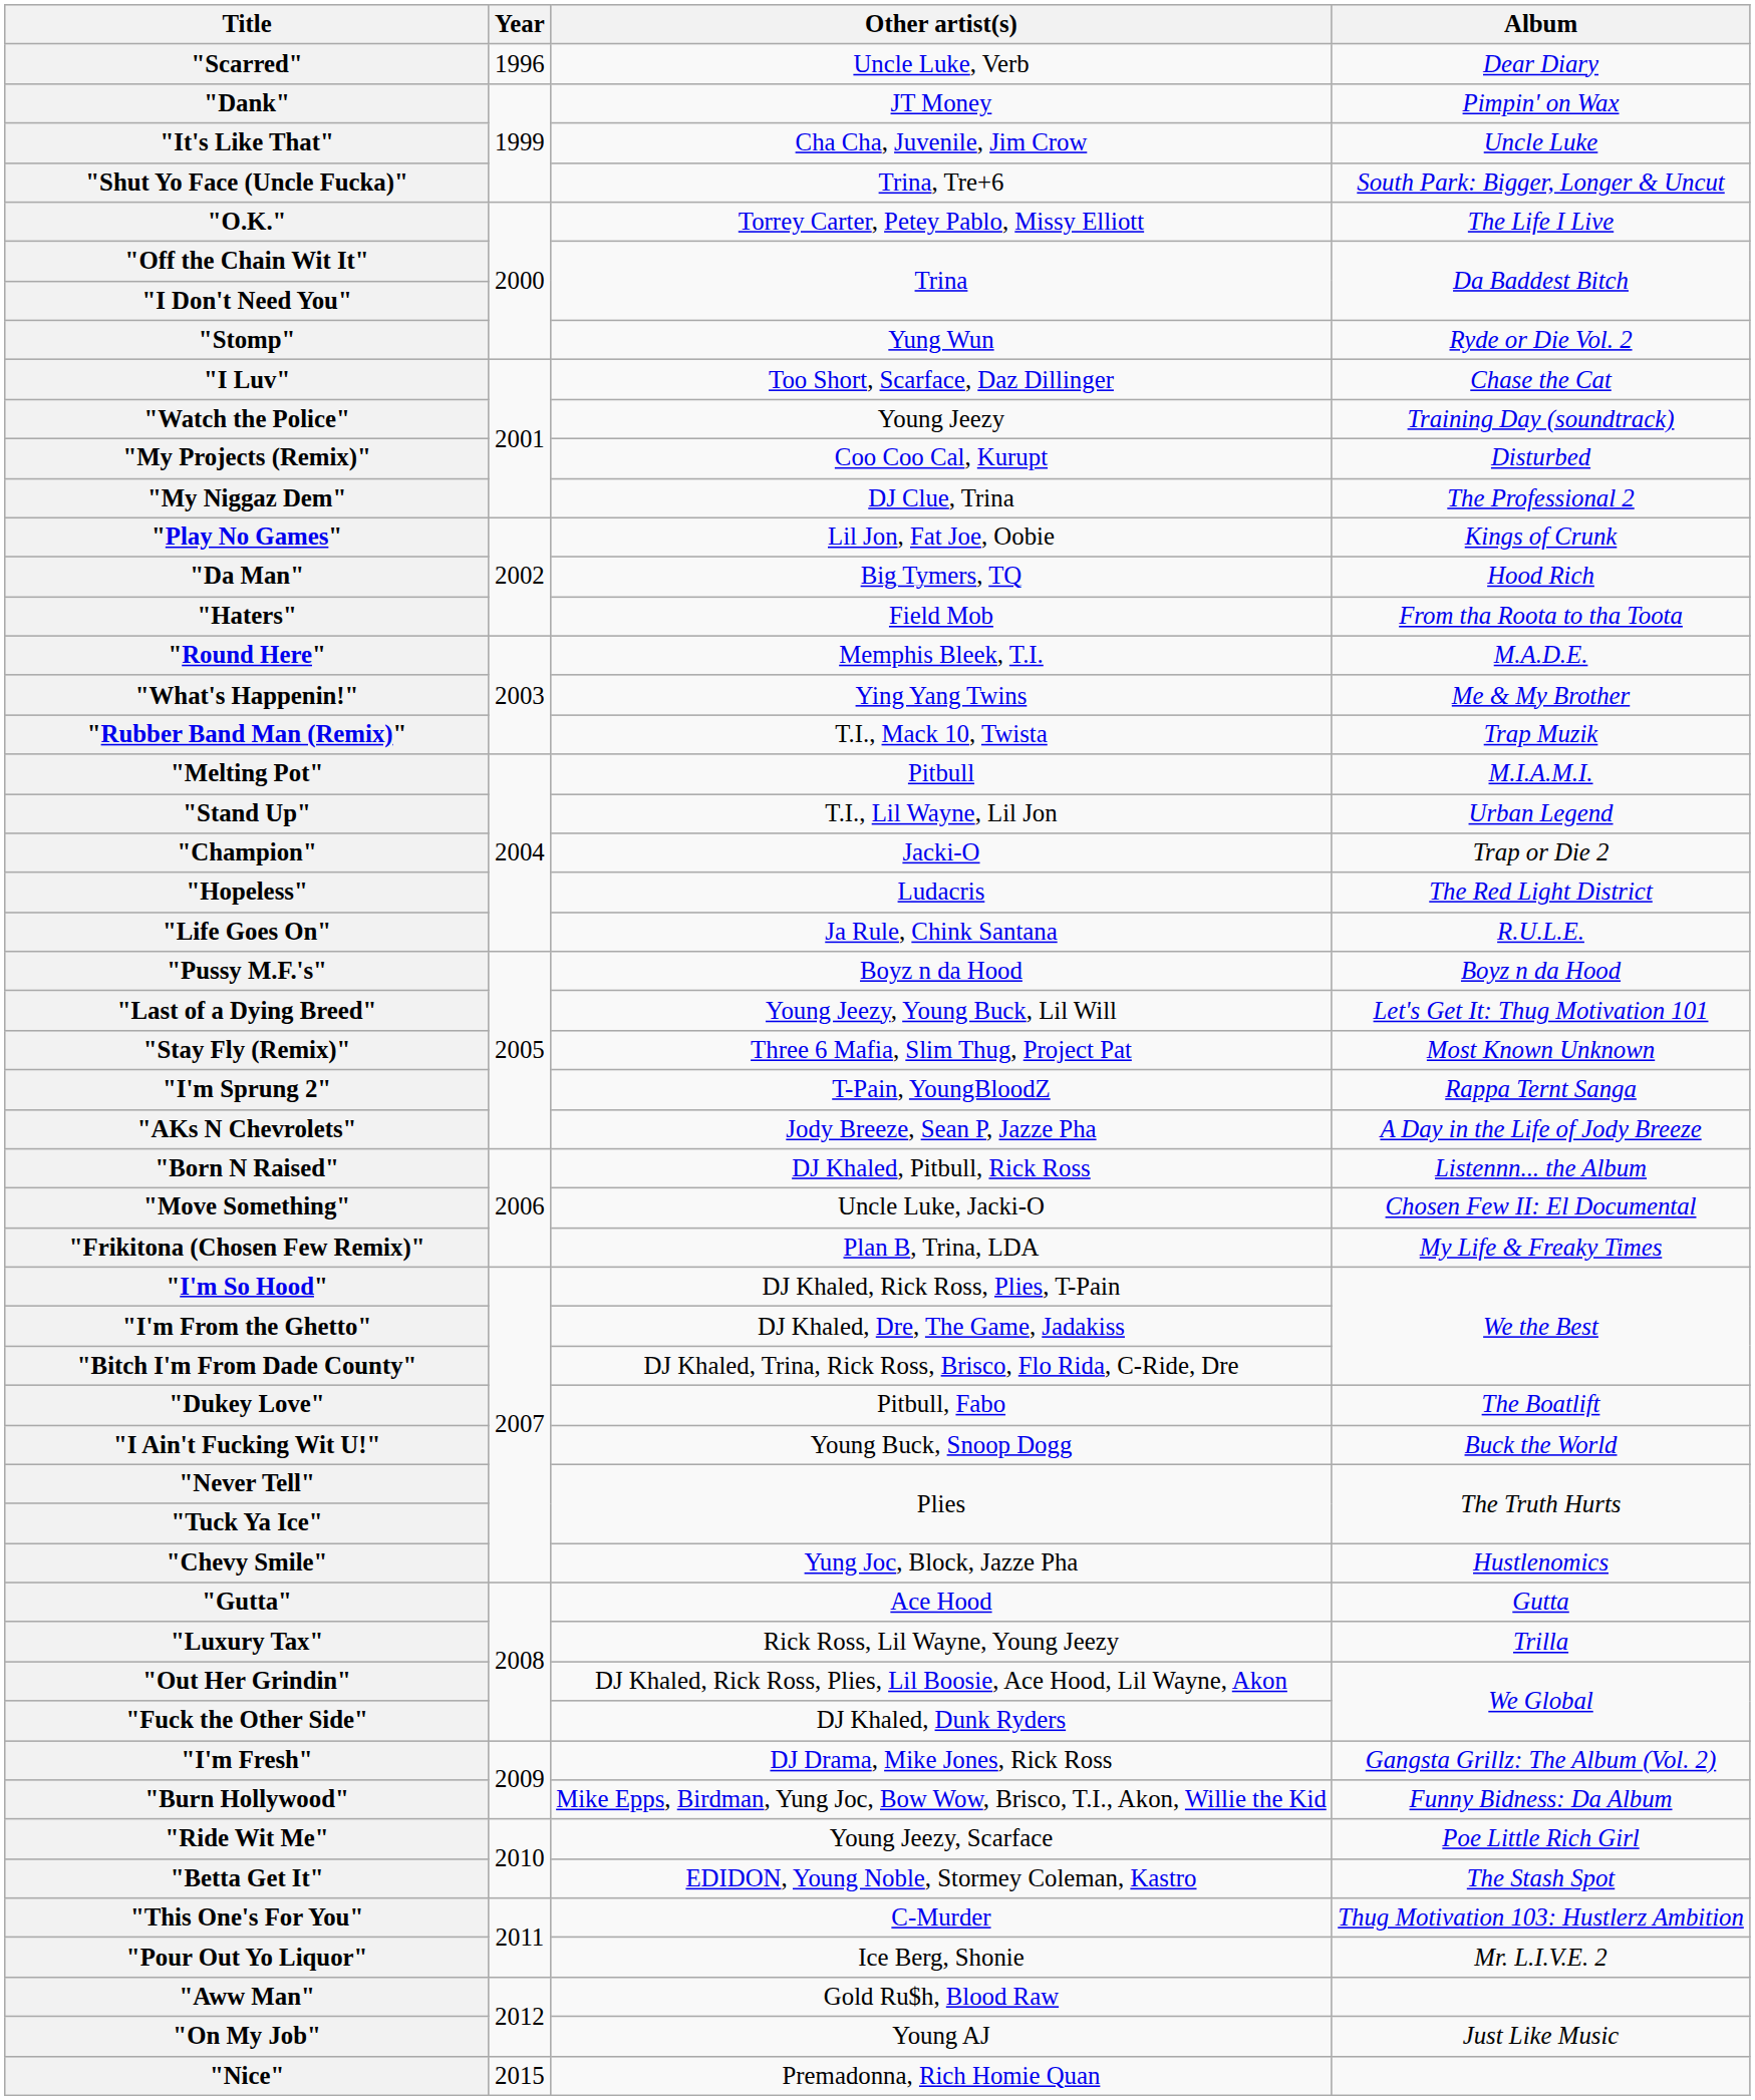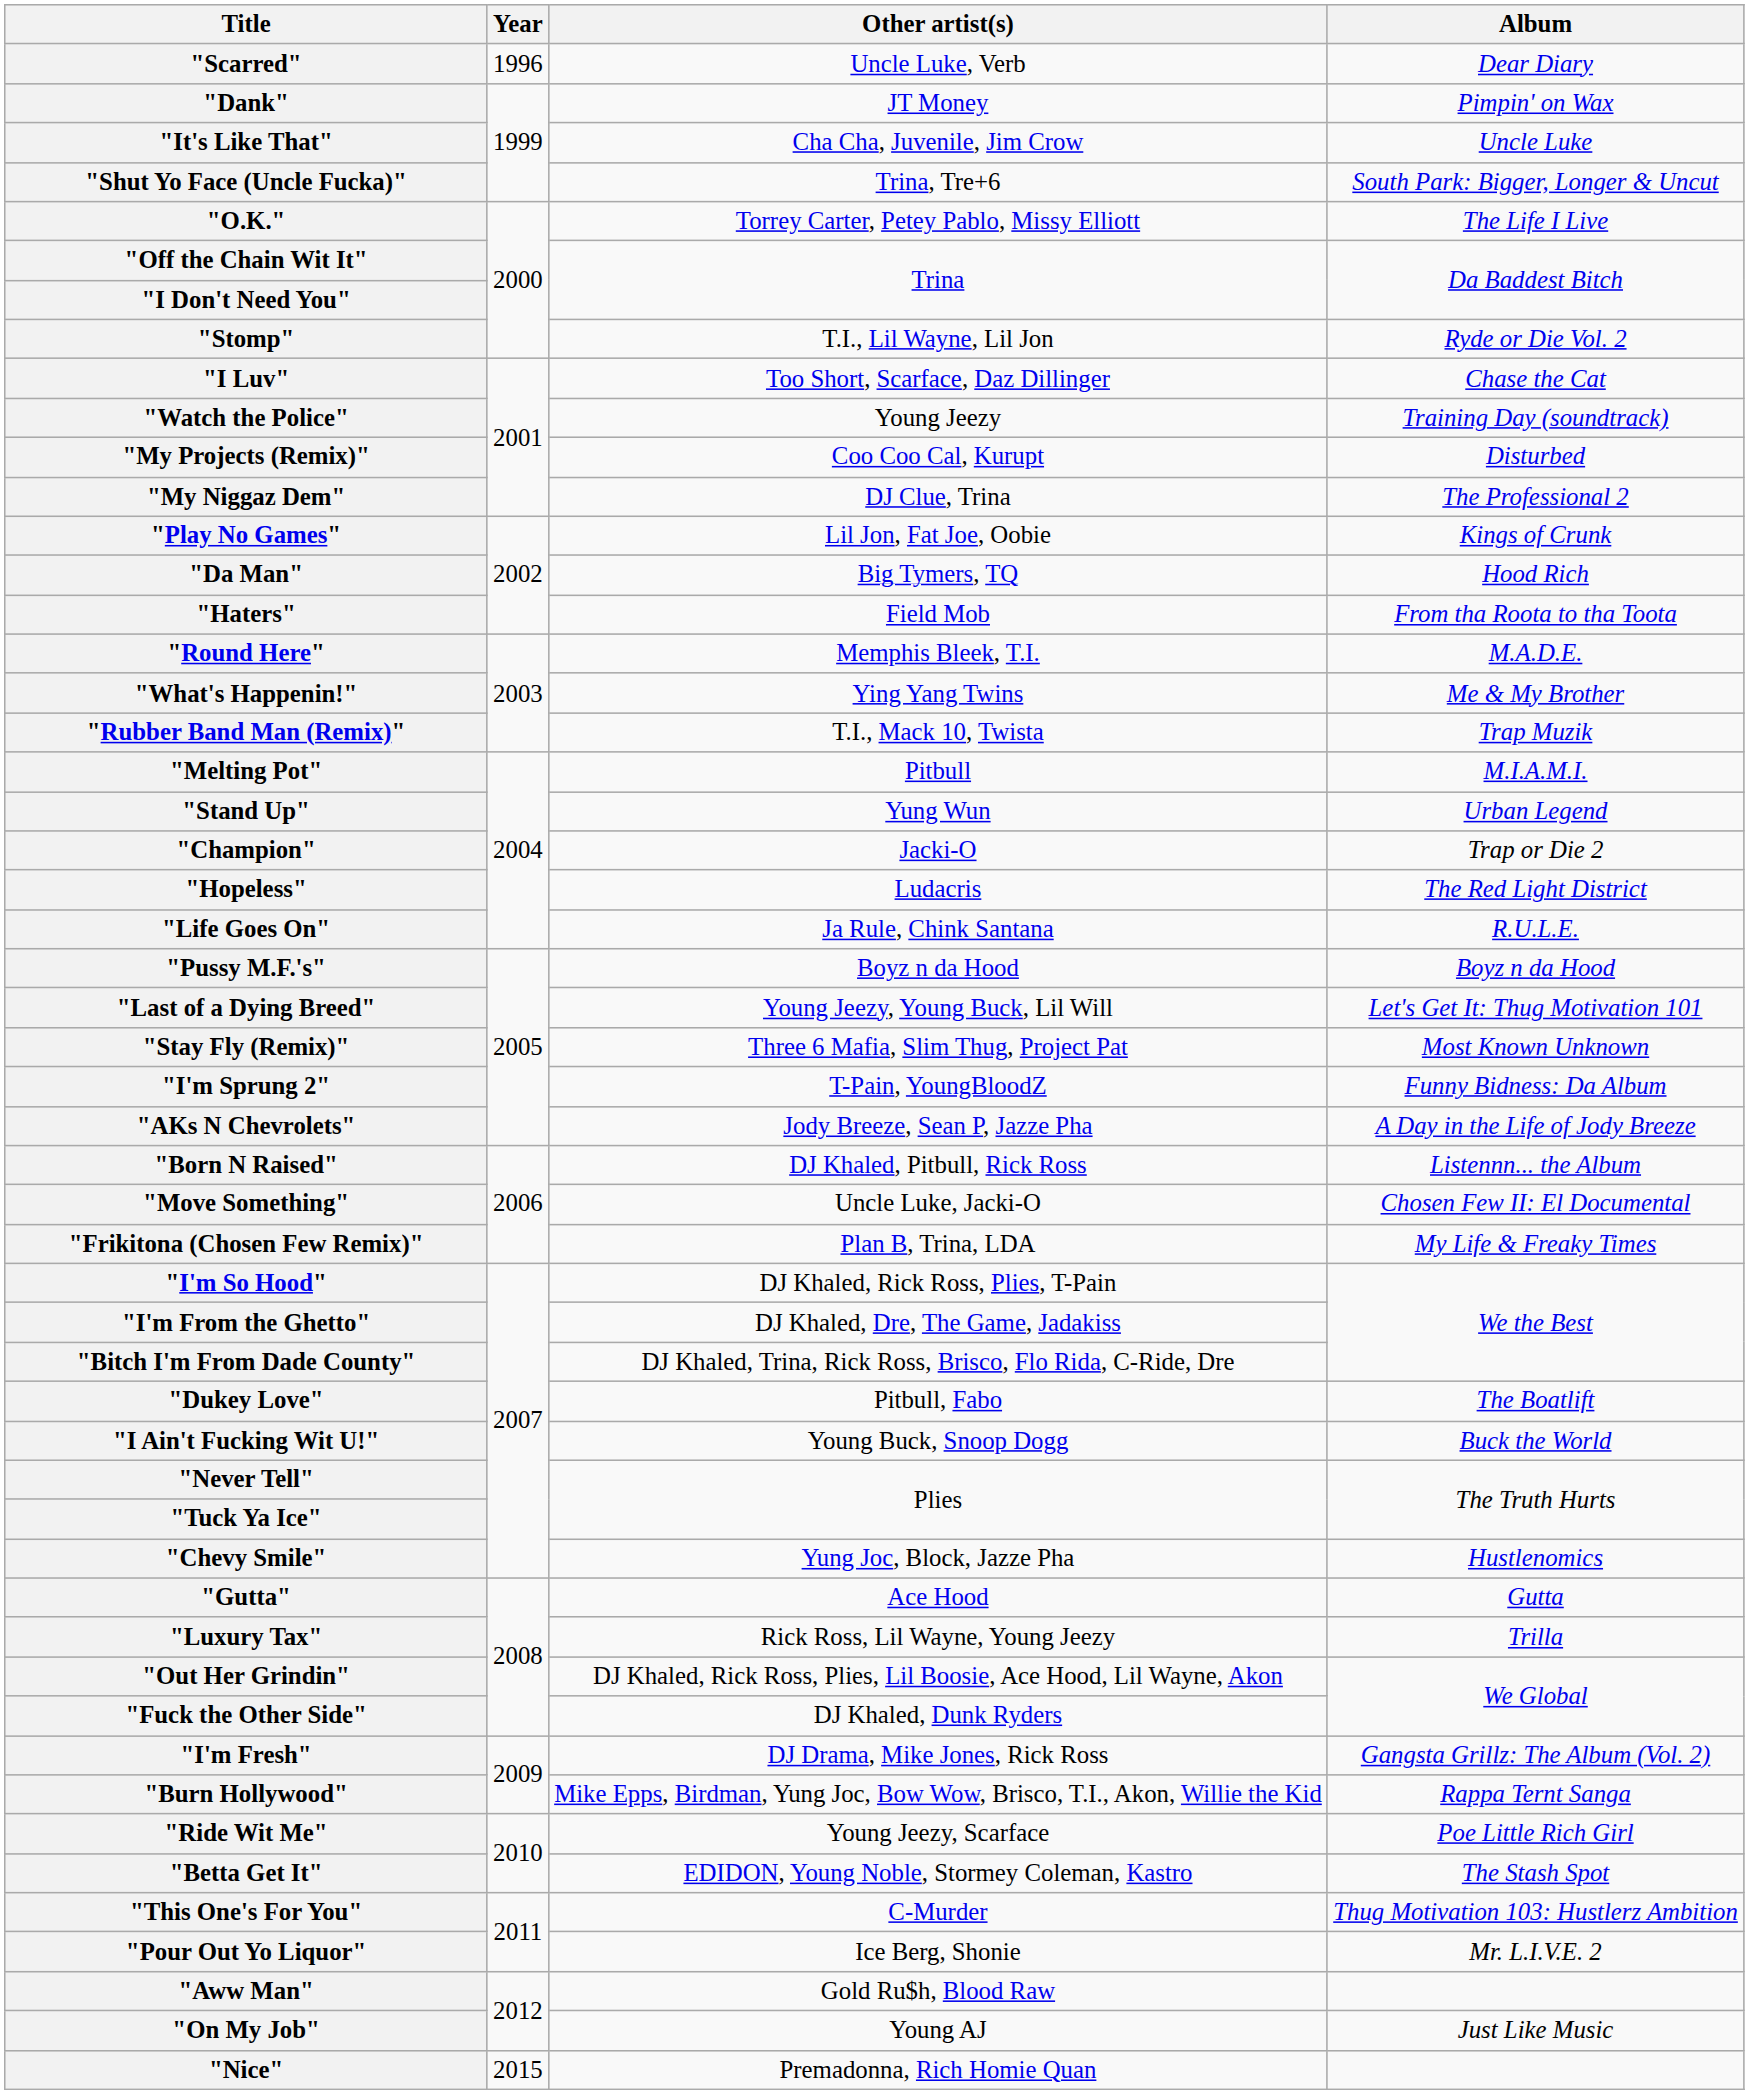 <table class="wikitable plainrowheaders" style="text-align:center;" border="1">
 <tr>
 <th scope="col" style="width:19em;">Title</th>
 <th scope="col">Year</th>
 <th scope="col">Other artist(s)</th>
 <th scope="col">Album</th>
 </tr>
 <tr>
 <th scope="row">"Scarred"</th>
 <td>1996</td>
 <td><a href='#'>Uncle Luke</a>, Verb</td>
 <td><em><a href='#'>Dear Diary</a></em></td>
 </tr>
 <tr>
 <th scope="row">"Dank"</th>
 <td rowspan="3">1999</td>
 <td><a href='#'>JT Money</a></td>
 <td><em><a href='#'>Pimpin' on Wax</a></em></td>
 </tr>
 <tr>
 <th scope="row">"It's Like That"</th>
 <td><a href='#'>Cha Cha</a>, <a href='#'>Juvenile</a>, <a href='#'>Jim Crow</a></td>
 <td><em><a href='#'>Uncle Luke</a></em></td>
 </tr>
 <tr>
 <th scope="row">"Shut Yo Face (Uncle Fucka)"</th>
 <td><a href='#'>Trina</a>, Tre+6</td>
 <td><em><a href='#'>South Park: Bigger, Longer & Uncut</a></em></td>
 </tr>
 <tr>
 <th scope="row">"O.K."</th>
 <td rowspan="4">2000</td>
 <td><a href='#'>Torrey Carter</a>, <a href='#'>Petey Pablo</a>, <a href='#'>Missy Elliott</a></td>
 <td><em><a href='#'>The Life I Live</a></em></td>
 </tr>
 <tr>
 <th scope="row">"Off the Chain Wit It"</th>
 <td rowspan="2"><a href='#'>Trina</a></td>
 <td rowspan="2"><em><a href='#'>Da Baddest Bitch</a></em></td>
 </tr>
 <tr>
 <th scope="row">"I Don't Need You"</th>
 </tr>
 <tr>
 <th scope="row">"Stomp"</th>
-<td><a href='#'>Yung Wun</a></td>
+<td>T.I., <a href='#'>Lil Wayne</a>, Lil Jon</td>
 <td><em><a href='#'>Ryde or Die Vol. 2</a></em></td>
 </tr>
 <tr>
 <th scope="row">"I Luv"</th>
 <td rowspan="4">2001</td>
 <td><a href='#'>Too Short</a>, <a href='#'>Scarface</a>, <a href='#'>Daz Dillinger</a></td>
 <td><em><a href='#'>Chase the Cat</a></em></td>
 </tr>
 <tr>
 <th scope="row">"Watch the Police"</th>
 <td>Young Jeezy</td>
 <td><em><a href='#'>Training Day (soundtrack)</a></em></td>
 </tr>
 <tr>
 <th scope="row">"My Projects (Remix)"</th>
 <td><a href='#'>Coo Coo Cal</a>, <a href='#'>Kurupt</a></td>
 <td><em><a href='#'>Disturbed</a></em></td>
 </tr>
 <tr>
 <th scope="row">"My Niggaz Dem"</th>
 <td><a href='#'>DJ Clue</a>, Trina</td>
 <td><em><a href='#'>The Professional 2</a></em></td>
 </tr>
 <tr>
 <th scope="row">"<a href='#'>Play No Games</a>"</th>
 <td rowspan="3">2002</td>
 <td><a href='#'>Lil Jon</a>, <a href='#'>Fat Joe</a>, Oobie</td>
 <td><em><a href='#'>Kings of Crunk</a></em></td>
 </tr>
 <tr>
 <th scope="row">"Da Man"</th>
 <td><a href='#'>Big Tymers</a>, <a href='#'>TQ</a></td>
 <td><em><a href='#'>Hood Rich</a></em></td>
 </tr>
 <tr>
 <th scope="row">"Haters"</th>
 <td><a href='#'>Field Mob</a></td>
 <td><em><a href='#'>From tha Roota to tha Toota</a></em></td>
 </tr>
 <tr>
 <th scope="row">"<a href='#'>Round Here</a>"</th>
 <td rowspan="3">2003</td>
 <td><a href='#'>Memphis Bleek</a>, <a href='#'>T.I.</a></td>
 <td><em><a href='#'>M.A.D.E.</a></em></td>
 </tr>
 <tr>
 <th scope="row">"What's Happenin!"</th>
 <td><a href='#'>Ying Yang Twins</a></td>
 <td><em><a href='#'>Me & My Brother</a></em></td>
 </tr>
 <tr>
 <th scope="row">"<a href='#'>Rubber Band Man (Remix)</a>"</th>
 <td>T.I., <a href='#'>Mack 10</a>, <a href='#'>Twista</a></td>
 <td><em><a href='#'>Trap Muzik</a></em></td>
 </tr>
 <tr>
 <th scope="row">"Melting Pot"</th>
 <td rowspan="5">2004</td>
 <td><a href='#'>Pitbull</a></td>
 <td><em><a href='#'>M.I.A.M.I.</a></em></td>
 </tr>
 <tr>
 <th scope="row">"Stand Up"</th>
-<td>T.I., <a href='#'>Lil Wayne</a>, Lil Jon</td>
+<td><a href='#'>Yung Wun</a></td>
 <td><em><a href='#'>Urban Legend</a></em></td>
 </tr>
 <tr>
 <th scope="row">"Champion"</th>
 <td><a href='#'>Jacki-O</a></td>
 <td><em>Trap or Die 2</em></td>
 </tr>
 <tr>
 <th scope="row">"Hopeless"</th>
 <td><a href='#'>Ludacris</a></td>
 <td><em><a href='#'>The Red Light District</a></em></td>
 </tr>
 <tr>
 <th scope="row">"Life Goes On"</th>
 <td><a href='#'>Ja Rule</a>, <a href='#'>Chink Santana</a></td>
 <td><em><a href='#'>R.U.L.E.</a></em></td>
 </tr>
 <tr>
 <th scope="row">"Pussy M.F.'s"</th>
 <td rowspan="5">2005</td>
 <td><a href='#'>Boyz n da Hood</a></td>
 <td><em><a href='#'>Boyz n da Hood</a></em></td>
 </tr>
 <tr>
 <th scope="row">"Last of a Dying Breed"</th>
 <td><a href='#'>Young Jeezy</a>, <a href='#'>Young Buck</a>, Lil Will</td>
 <td><em><a href='#'>Let's Get It: Thug Motivation 101</a></em></td>
 </tr>
 <tr>
 <th scope="row">"Stay Fly (Remix)"</th>
 <td><a href='#'>Three 6 Mafia</a>, <a href='#'>Slim Thug</a>, <a href='#'>Project Pat</a></td>
 <td><em><a href='#'>Most Known Unknown</a></em></td>
 </tr>
 <tr>
 <th scope="row">"I'm Sprung 2"</th>
 <td><a href='#'>T-Pain</a>, <a href='#'>YoungBloodZ</a></td>
-<td><em><a href='#'>Rappa Ternt Sanga</a></em></td>
+<td><em><a href='#'>Funny Bidness: Da Album</a></em></td>
 </tr>
 <tr>
 <th scope="row">"AKs N Chevrolets"</th>
 <td><a href='#'>Jody Breeze</a>, <a href='#'>Sean P</a>, <a href='#'>Jazze Pha</a></td>
 <td><em><a href='#'>A Day in the Life of Jody Breeze</a></em></td>
 </tr>
 <tr>
 <th scope="row">"Born N Raised"</th>
 <td rowspan="3">2006</td>
 <td><a href='#'>DJ Khaled</a>, Pitbull, <a href='#'>Rick Ross</a></td>
 <td><em><a href='#'>Listennn... the Album</a></em></td>
 </tr>
 <tr>
 <th scope="row">"Move Something"</th>
 <td>Uncle Luke, Jacki-O</td>
 <td><em><a href='#'>Chosen Few II: El Documental</a></em></td>
 </tr>
 <tr>
 <th scope="row">"Frikitona (Chosen Few Remix)"</th>
 <td><a href='#'>Plan B</a>, Trina, LDA</td>
 <td><em><a href='#'>My Life & Freaky Times</a></em></td>
 </tr>
 <tr>
 <th scope="row">"<a href='#'>I'm So Hood</a>"</th>
 <td rowspan="8">2007</td>
 <td>DJ Khaled, Rick Ross, <a href='#'>Plies</a>, T-Pain</td>
 <td rowspan="3"><em><a href='#'>We the Best</a></em></td>
 </tr>
 <tr>
 <th scope="row">"I'm From the Ghetto"</th>
 <td>DJ Khaled, <a href='#'>Dre</a>, <a href='#'>The Game</a>, <a href='#'>Jadakiss</a></td>
 </tr>
 <tr>
 <th scope="row">"Bitch I'm From Dade County"</th>
 <td>DJ Khaled, Trina, Rick Ross, <a href='#'>Brisco</a>, <a href='#'>Flo Rida</a>, C-Ride, Dre</td>
 </tr>
 <tr>
 <th scope="row">"Dukey Love"</th>
 <td>Pitbull, <a href='#'>Fabo</a></td>
 <td><em><a href='#'>The Boatlift</a></em></td>
 </tr>
 <tr>
 <th scope="row">"I Ain't Fucking Wit U!"</th>
 <td>Young Buck, <a href='#'>Snoop Dogg</a></td>
 <td><em><a href='#'>Buck the World</a></em></td>
 </tr>
 <tr>
 <th scope="row">"Never Tell"</th>
 <td rowspan="2">Plies</td>
 <td rowspan="2"><em>The Truth Hurts</em></td>
 </tr>
 <tr>
 <th scope="row">"Tuck Ya Ice"</th>
 </tr>
 <tr>
 <th scope="row">"Chevy Smile"</th>
 <td><a href='#'>Yung Joc</a>, Block, Jazze Pha</td>
 <td><em><a href='#'>Hustlenomics</a></em></td>
 </tr>
 <tr>
 <th scope="row">"Gutta"</th>
 <td rowspan="4">2008</td>
 <td><a href='#'>Ace Hood</a></td>
 <td><em><a href='#'>Gutta</a></em></td>
 </tr>
 <tr>
 <th scope="row">"Luxury Tax"</th>
 <td>Rick Ross, Lil Wayne, Young Jeezy</td>
 <td><em><a href='#'>Trilla</a></em></td>
 </tr>
 <tr>
 <th scope="row">"Out Her Grindin"</th>
 <td>DJ Khaled, Rick Ross, Plies, <a href='#'>Lil Boosie</a>, Ace Hood, Lil Wayne, <a href='#'>Akon</a></td>
 <td rowspan="2"><em><a href='#'>We Global</a></em></td>
 </tr>
 <tr>
 <th scope="row">"Fuck the Other Side"</th>
 <td>DJ Khaled, <a href='#'>Dunk Ryders</a></td>
 </tr>
 <tr>
 <th scope="row">"I'm Fresh"</th>
 <td rowspan="2">2009</td>
 <td><a href='#'>DJ Drama</a>, <a href='#'>Mike Jones</a>, Rick Ross</td>
 <td><em><a href='#'>Gangsta Grillz: The Album (Vol. 2)</a></em></td>
 </tr>
 <tr>
 <th scope="row">"Burn Hollywood"</th>
 <td><a href='#'>Mike Epps</a>, <a href='#'>Birdman</a>, Yung Joc, <a href='#'>Bow Wow</a>, Brisco, T.I., Akon, <a href='#'>Willie the Kid</a></td>
-<td><em><a href='#'>Funny Bidness: Da Album</a></em></td>
+<td><em><a href='#'>Rappa Ternt Sanga</a></em></td>
 </tr>
 <tr>
 <th scope="row">"Ride Wit Me"</th>
 <td rowspan="2">2010</td>
 <td>Young Jeezy, Scarface</td>
 <td><em><a href='#'>Poe Little Rich Girl</a></em></td>
 </tr>
 <tr>
 <th scope="row">"Betta Get It"</th>
 <td><a href='#'>EDIDON</a>, <a href='#'>Young Noble</a>, Stormey Coleman, <a href='#'>Kastro</a></td>
 <td><em><a href='#'>The Stash Spot</a></em></td>
 </tr>
 <tr>
 <th scope="row">"This One's For You"</th>
 <td rowspan="2">2011</td>
 <td><a href='#'>C-Murder</a></td>
 <td><em><a href='#'>Thug Motivation 103: Hustlerz Ambition</a></em></td>
 </tr>
 <tr>
 <th scope="row">"Pour Out Yo Liquor"</th>
 <td>Ice Berg, Shonie</td>
 <td><em>Mr. L.I.V.E. 2</em></td>
 </tr>
 <tr>
 <th scope="row">"Aww Man"</th>
 <td rowspan="2">2012</td>
 <td>Gold Ru$h, <a href='#'>Blood Raw</a></td>
 <td></td>
 </tr>
 <tr>
 <th scope="row">"On My Job"</th>
 <td>Young AJ</td>
 <td><em>Just Like Music</em></td>
 </tr>
 <tr>
 <th scope="row">"Nice"</th>
 <td>2015</td>
 <td>Premadonna, <a href='#'>Rich Homie Quan</a></td>
 <td></td>
 </tr>
 <tr>
 </tr>
 </table>
